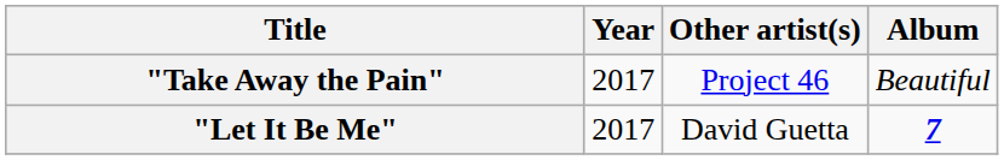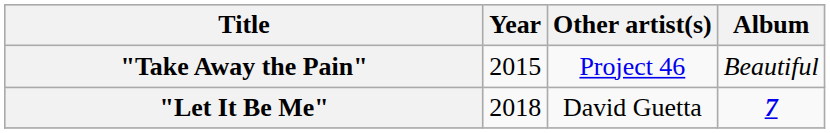 <table class="wikitable plainrowheaders" style="text-align:center;">
 <tr>
 <th style="width:18em;">Title</th>
 <th style="width:1em;">Year</th>
 <th>Other artist(s)</th>
 <th>Album</th>
 </tr>
 <tr>
 <th scope="row">"Take Away the Pain"<br></th>
-<td>2017</td>
+<td>2015</td>
 <td><a href='#'>Project 46</a></td>
 <td><em>Beautiful</em></td>
 </tr>
 <tr>
 <th scope="row">"Let It Be Me"</th>
-<td>2017</td>
+<td>2018</td>
 <td>David Guetta</td>
 <td><strong><em><a href='#'>7</a></em></strong></td>
 </tr>
 </table>
